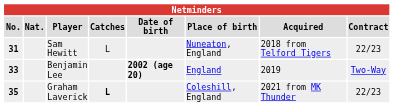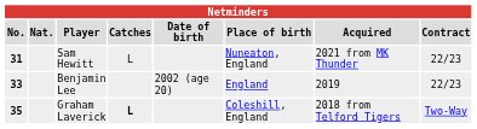 <table class="toccolours"  style="width:97%; clear:both; margin:1.5em auto; text-align:center;">
 <tr>
 <th colspan="9" style="background:#da3832; color:#ffffff;” ">Netminders</th>
 </tr>
 <tr style="background:#ddd;">
 <th width=5%>No.</th>
 <th width=5%>Nat.</th>
 <th !width=22%>Player</th>
 <th width=7%>Catches</th>
 <th width=16%>Date of birth</th>
 <th width=20%>Place of birth</th>
 <th width=24%>Acquired</th>
 <td><strong>Contract</strong></td>
 </tr>
 <tr style="background:#eee;">
 <td><strong>31</strong></td>
 <td></td>
 <td align=left>Sam Hewitt</td>
 <td>L</td>
 <td align=left></td>
 <td align=left><a href='#'>Nuneaton</a>, England</td>
-<td align=left>2018 from <a href='#'>Telford Tigers</a></td>
+<td align=left>2021 from <a href='#'>MK Thunder</a></td>
 <td>22/23</td>
 </tr>
 <tr style="background:#eee;">
 <td><strong>33</strong></td>
 <td></td>
 <td align=left>Benjamin Lee</td>
 <td></td>
-<td align=left><strong>2002 (age 20)</strong></td>
+<td align=left>2002 (age 20)</td>
 <td align=left><a href='#'>England</a></td>
 <td align=left>2019</td>
-<td><a href='#'>Two-Way</a></td>
+<td>22/23</td>
 </tr>
 <tr style="background:#eee;">
 <td><strong>35</strong></td>
 <td></td>
 <td align=left>Graham Laverick</td>
 <td><strong>L</strong></td>
 <td align=left></td>
 <td align=left><a href='#'>Coleshill</a>, England</td>
-<td align=left>2021 from <a href='#'>MK Thunder</a></td>
-<td>22/23</td>
+<td align=left>2018 from <a href='#'>Telford Tigers</a></td>
+<td><a href='#'>Two-Way</a></td>
 </tr>
 </table>
